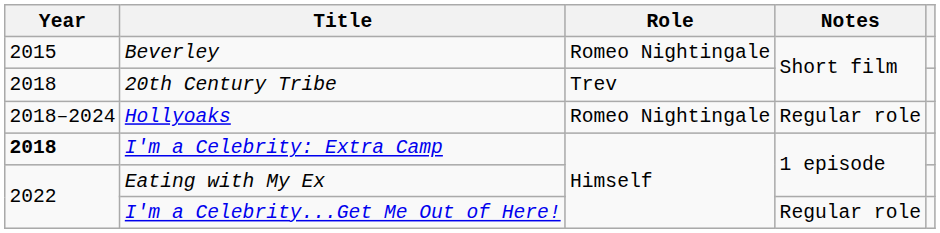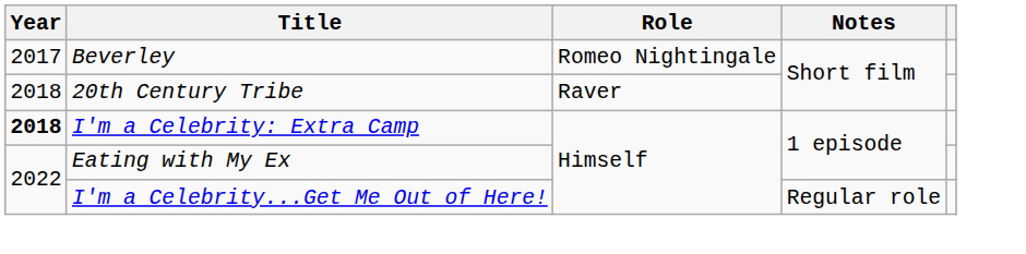 <table class="wikitable sortable">
 <tr>
 <th>Year</th>
 <th>Title</th>
 <th>Role</th>
 <th class="unsortable">Notes</th>
 <th class="unsortable"></th>
 </tr>
 <tr>
-<td>2015</td>
+<td>2017</td>
 <td><em>Beverley</em></td>
 <td>Romeo Nightingale</td>
 <td rowspan="2">Short film</td>
 <td align="center"></td>
 </tr>
 <tr>
 <td>2018</td>
 <td><em>20th Century Tribe</em></td>
-<td>Trev</td>
-<td align="center"></td>
-</tr>
-<tr>
-<td>2018–2024</td>
-<td><em><a href='#'>Hollyoaks</a></em></td>
-<td>Romeo Nightingale</td>
-<td>Regular role</td>
+<td>Raver</td>
 <td align="center"></td>
 </tr>
 <tr>
 <td><strong>2018</strong></td>
 <td><em><a href='#'>I'm a Celebrity: Extra Camp</a></em></td>
 <td rowspan="3">Himself</td>
 <td rowspan="2">1 episode</td>
 <td align="center"></td>
 </tr>
 <tr>
 <td rowspan="2">2022</td>
 <td><em>Eating with My Ex</em></td>
 <td align="center"></td>
 </tr>
 <tr>
 <td><em><a href='#'>I'm a Celebrity...Get Me Out of Here!</a></em></td>
 <td>Regular role</td>
 <td align="center"></td>
 </tr>
 </table>
